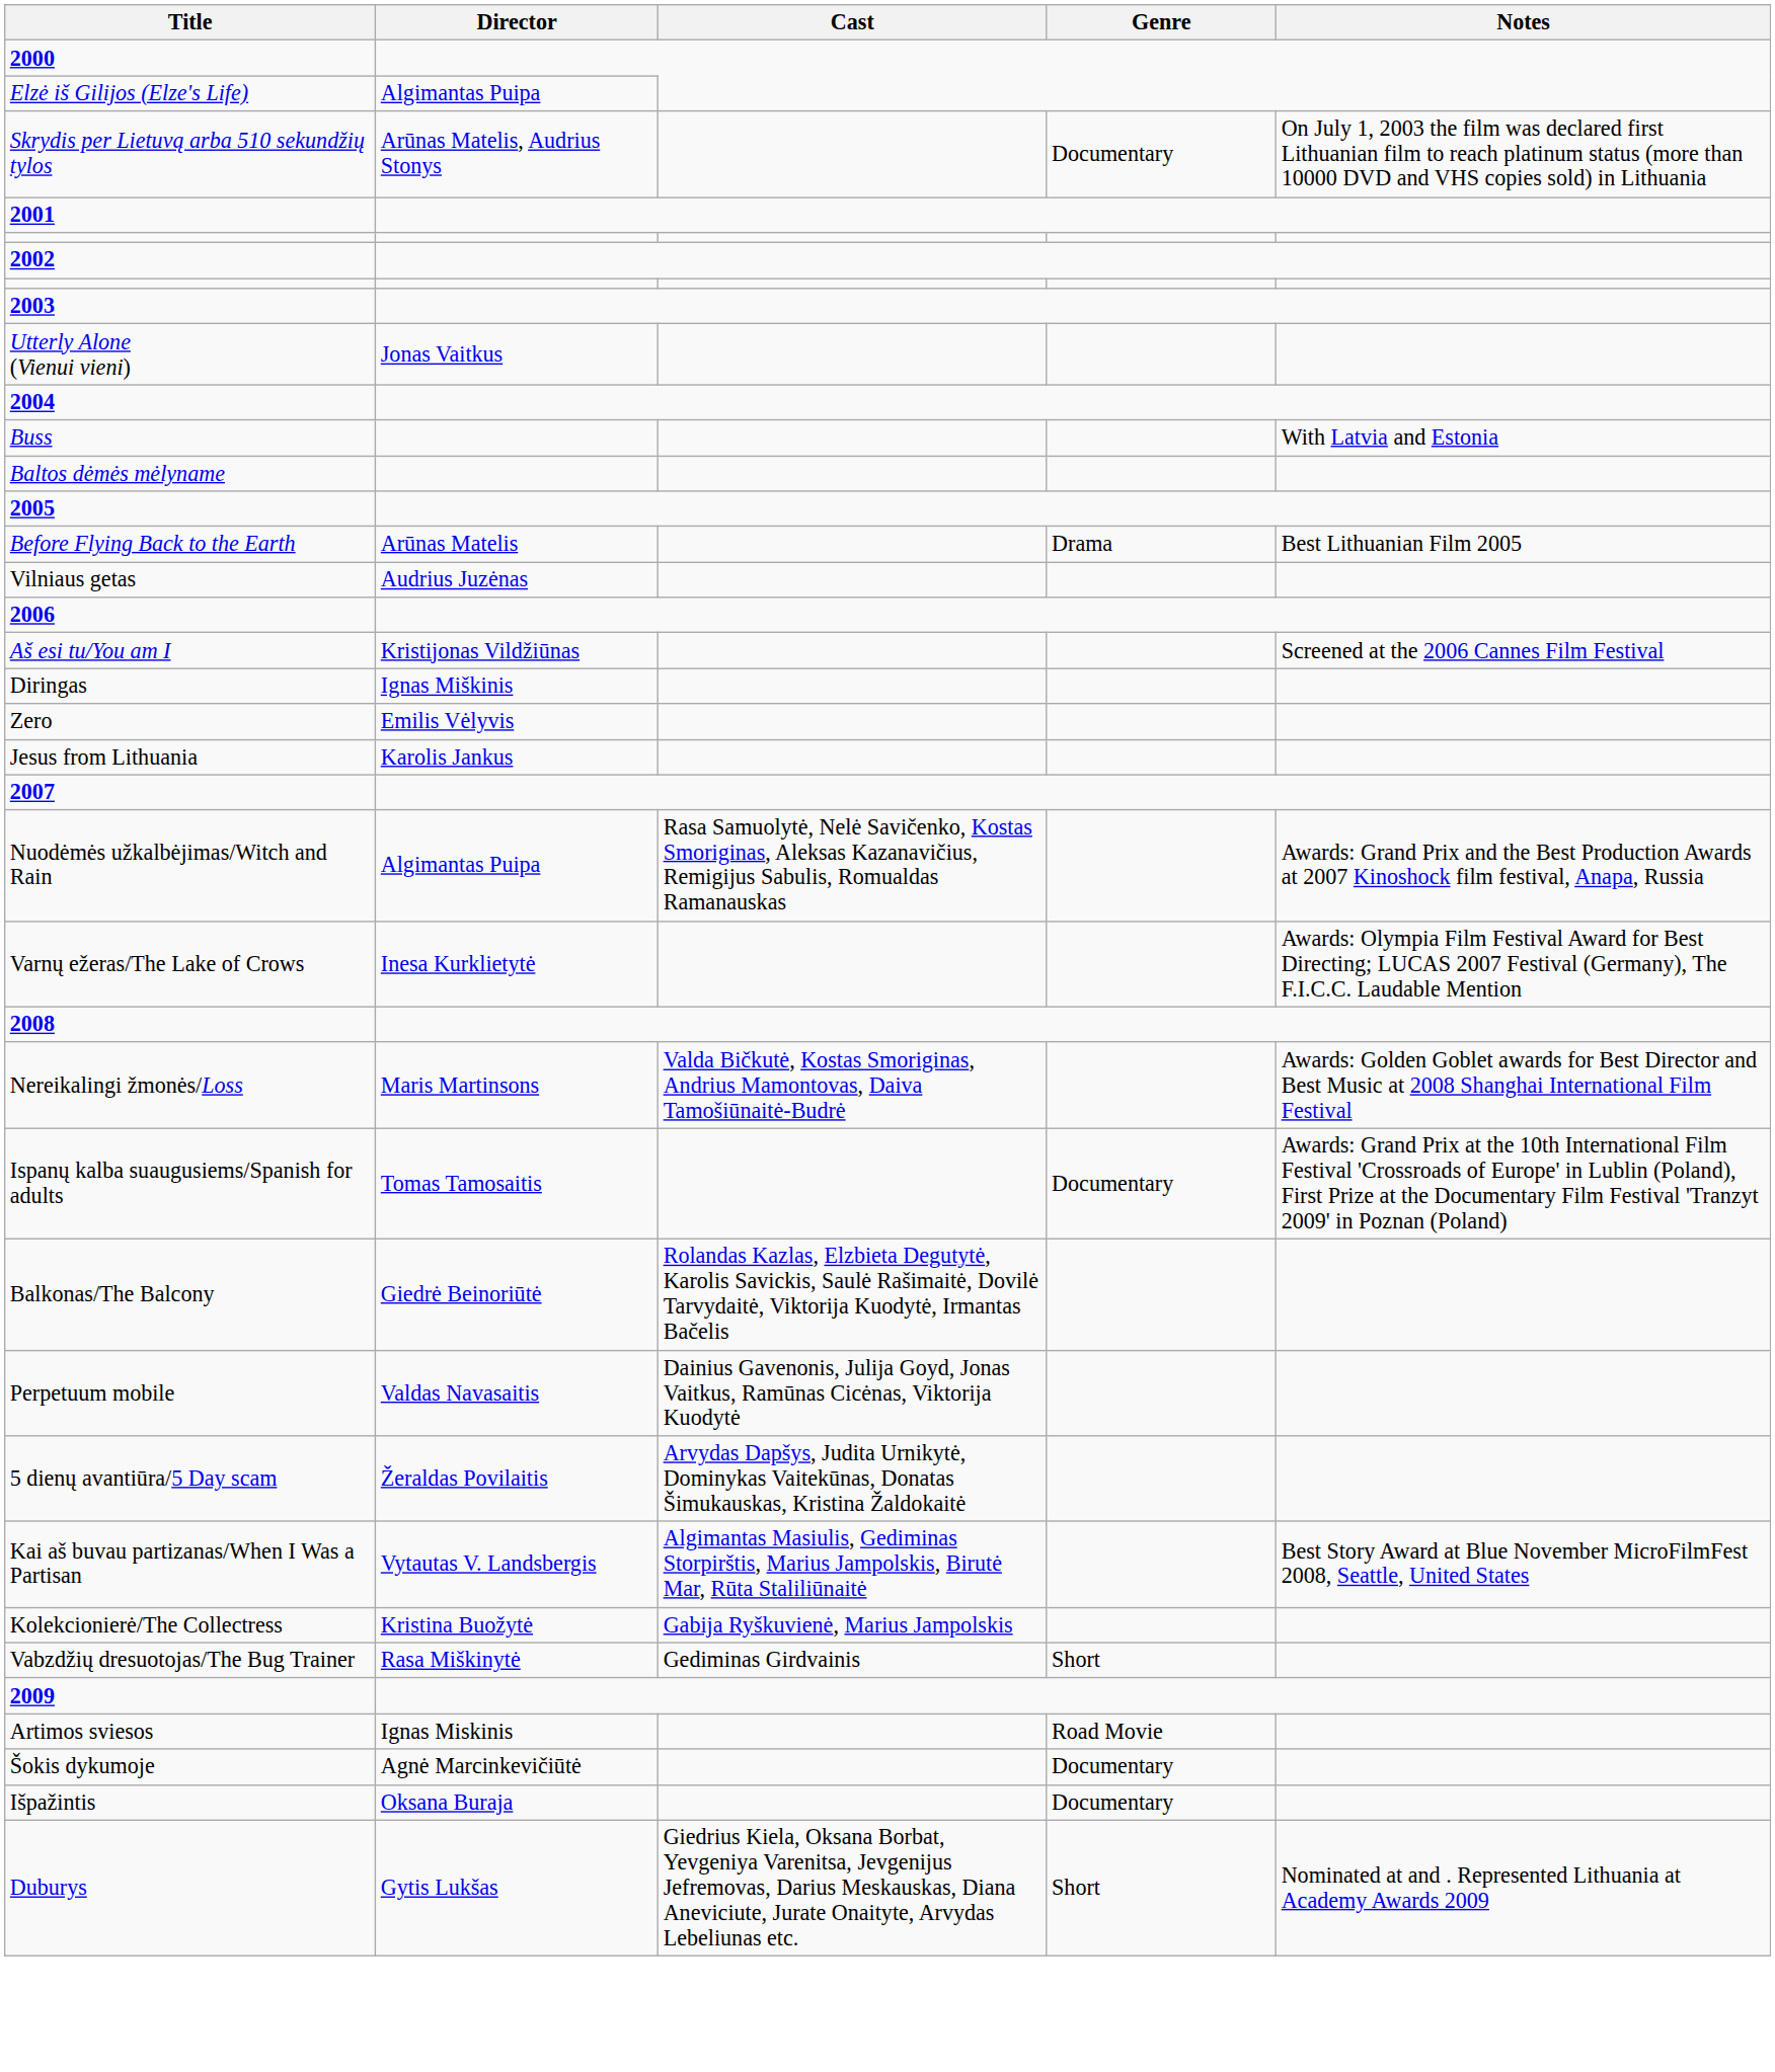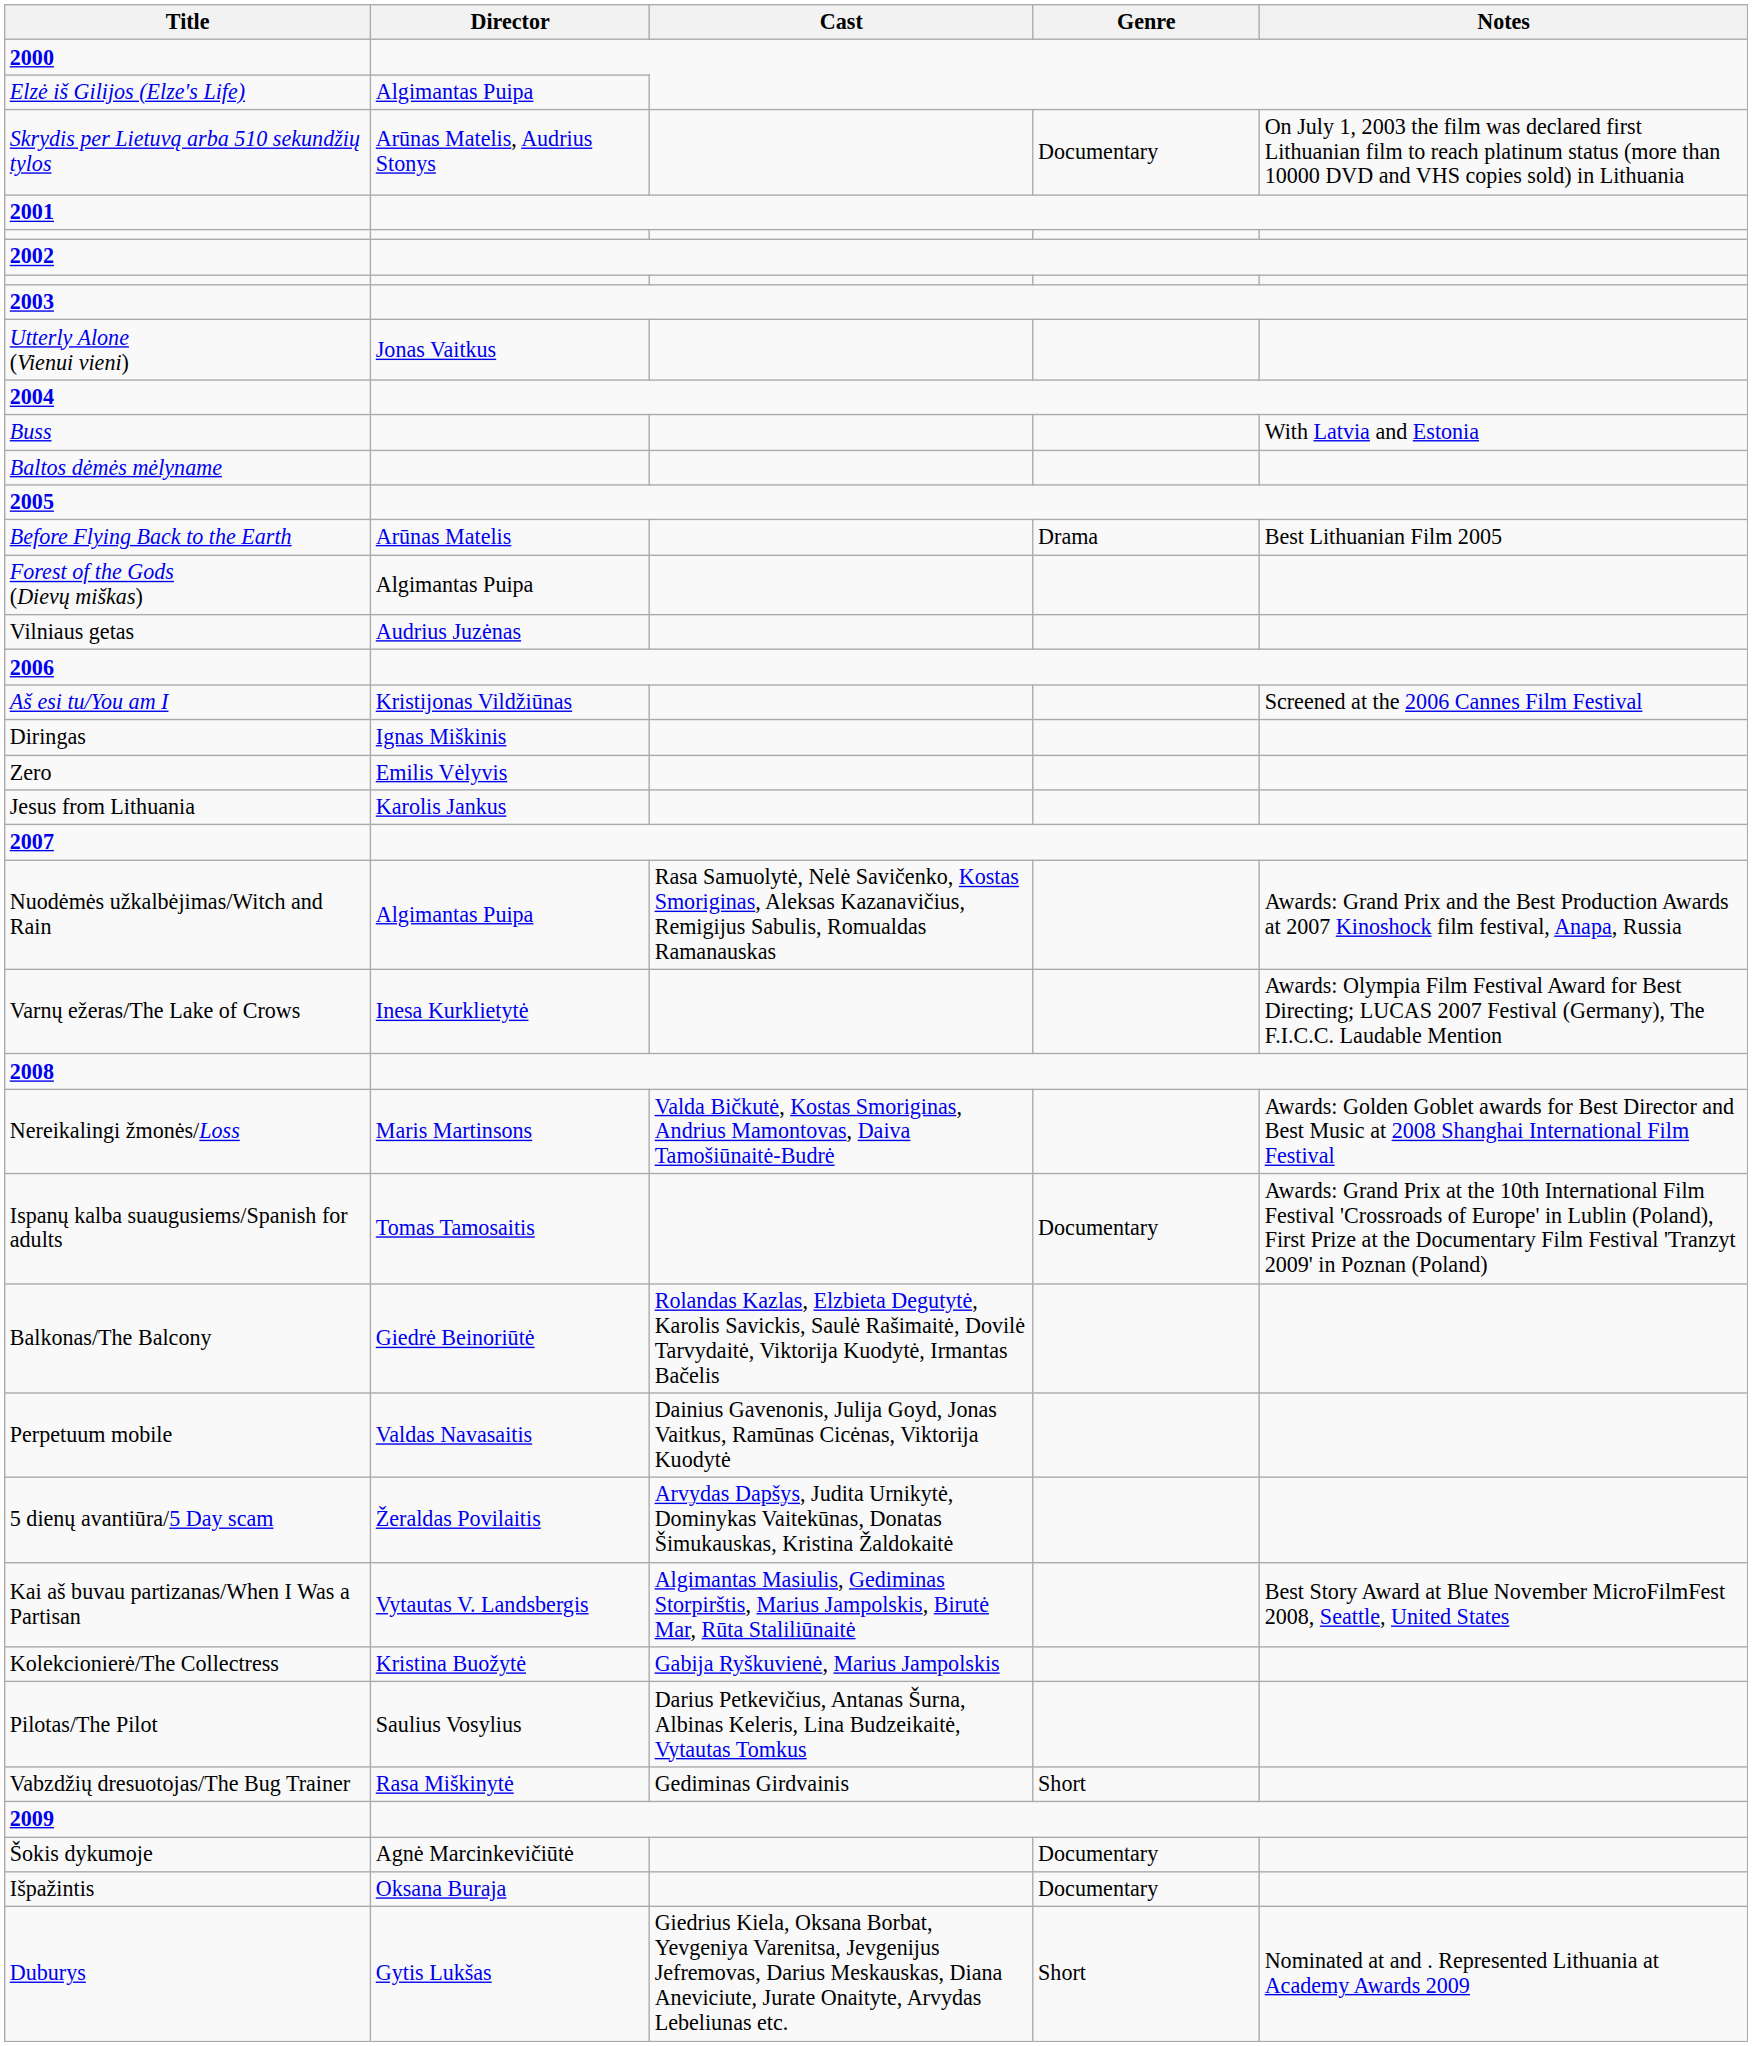 <table class="wikitable" width= "100%">
 <tr>
 <th width=21%>Title</th>
 <th width=16%>Director</th>
 <th width=22%>Cast</th>
 <th width=13%>Genre</th>
 <th width=28%>Notes</th>
 </tr>
 <tr>
 <td><strong><a href='#'>2000</a></strong></td>
 </tr>
 <tr>
 <td><em><a href='#'>Elzė iš Gilijos (Elze's Life)</a></em></td>
 <td><a href='#'>Algimantas Puipa</a></td>
 </tr>
 <tr>
 <td><em><a href='#'>Skrydis per Lietuvą arba 510 sekundžių tylos</a></em></td>
 <td><a href='#'>Arūnas Matelis</a>, <a href='#'>Audrius Stonys</a></td>
 <td></td>
 <td>Documentary</td>
 <td>On July 1, 2003 the film was declared first Lithuanian film to reach platinum status (more than 10000 DVD and VHS copies sold) in Lithuania</td>
 </tr>
 <tr>
 <td><strong><a href='#'>2001</a></strong></td>
 </tr>
 <tr>
 <td></td>
 <td></td>
 <td></td>
 <td></td>
 <td></td>
 </tr>
 <tr>
 <td><strong><a href='#'>2002</a></strong></td>
 </tr>
 <tr>
 <td></td>
 <td></td>
 <td></td>
 <td></td>
 <td></td>
 </tr>
 <tr>
 <td><strong><a href='#'>2003</a></strong></td>
 </tr>
 <tr>
 <td><em><a href='#'>Utterly Alone</a></em> <br> (<em>Vienui vieni</em>)</td>
 <td><a href='#'>Jonas Vaitkus</a></td>
 <td></td>
 <td></td>
 <td></td>
 </tr>
 <tr>
 <td><strong><a href='#'>2004</a></strong></td>
 </tr>
 <tr>
 <td><em><a href='#'>Buss</a></em></td>
 <td></td>
 <td></td>
 <td></td>
 <td>With <a href='#'>Latvia</a> and <a href='#'>Estonia</a></td>
 </tr>
 <tr>
 <td><em><a href='#'>Baltos dėmės mėlyname</a></em></td>
 <td></td>
 <td></td>
 <td></td>
 <td></td>
 </tr>
 <tr>
 <td><strong><a href='#'>2005</a></strong></td>
 </tr>
 <tr>
 <td><em><a href='#'>Before Flying Back to the Earth</a></em></td>
 <td><a href='#'>Arūnas Matelis</a></td>
 <td></td>
 <td>Drama</td>
 <td>Best Lithuanian Film 2005</td>
+</tr>
+<tr>
+<td><em><a href='#'>Forest of the Gods</a></em><br>(<em>Dievų miškas</em>)</td>
+<td>Algimantas Puipa</td>
+<td></td>
+<td></td>
+<td></td>
 </tr>
 <tr>
 <td>Vilniaus getas</td>
 <td><a href='#'>Audrius Juzėnas</a></td>
 <td></td>
 <td></td>
 <td></td>
 </tr>
 <tr>
 <td><strong><a href='#'>2006</a></strong></td>
 </tr>
 <tr>
 <td><em><a href='#'>Aš esi tu/You am I</a></em></td>
 <td><a href='#'>Kristijonas Vildžiūnas</a></td>
 <td></td>
 <td></td>
 <td>Screened at the <a href='#'>2006 Cannes Film Festival</a></td>
 </tr>
 <tr>
 <td>Diringas</td>
 <td><a href='#'>Ignas Miškinis</a></td>
 <td></td>
 <td></td>
 <td></td>
 </tr>
 <tr>
 <td>Zero</td>
 <td><a href='#'>Emilis Vėlyvis</a></td>
 <td></td>
 <td></td>
 <td></td>
 </tr>
 <tr>
 <td>Jesus from Lithuania</td>
 <td><a href='#'>Karolis Jankus</a></td>
 <td></td>
 <td></td>
 <td></td>
 </tr>
 <tr>
 <td><strong><a href='#'>2007</a></strong></td>
 </tr>
 <tr>
 <td>Nuodėmės užkalbėjimas/Witch and Rain</td>
 <td><a href='#'>Algimantas Puipa</a></td>
 <td>Rasa Samuolytė, Nelė Savičenko, <a href='#'>Kostas Smoriginas</a>, Aleksas Kazanavičius, Remigijus Sabulis, Romualdas Ramanauskas</td>
 <td></td>
 <td>Awards: Grand Prix and the Best Production Awards at 2007 <a href='#'>Kinoshock</a> film festival, <a href='#'>Anapa</a>, Russia</td>
 </tr>
 <tr>
 <td>Varnų ežeras/The Lake of Crows</td>
 <td><a href='#'>Inesa Kurklietytė</a></td>
 <td></td>
 <td></td>
 <td>Awards: Olympia Film Festival Award for Best Directing;  LUCAS 2007 Festival (Germany), The F.I.C.C. Laudable Mention</td>
 </tr>
 <tr>
 <td><strong><a href='#'>2008</a></strong></td>
 </tr>
 <tr>
 <td>Nereikalingi žmonės/<em><a href='#'>Loss</a></em></td>
 <td><a href='#'>Maris Martinsons</a></td>
 <td><a href='#'>Valda Bičkutė</a>, <a href='#'>Kostas Smoriginas</a>, <a href='#'>Andrius Mamontovas</a>, <a href='#'>Daiva Tamošiūnaitė-Budrė</a></td>
 <td></td>
 <td>Awards: Golden Goblet awards for Best Director and Best Music at <a href='#'>2008 Shanghai International Film Festival</a></td>
 </tr>
 <tr>
 <td>Ispanų kalba suaugusiems/Spanish for adults</td>
 <td><a href='#'>Tomas Tamosaitis</a></td>
 <td></td>
 <td>Documentary</td>
 <td>Awards: Grand Prix at the 10th International Film Festival 'Crossroads of Europe' in Lublin (Poland), First Prize at the Documentary Film Festival 'Tranzyt 2009' in Poznan (Poland)</td>
 </tr>
 <tr>
 <td>Balkonas/The Balcony</td>
 <td><a href='#'>Giedrė Beinoriūtė</a></td>
 <td><a href='#'>Rolandas Kazlas</a>, <a href='#'>Elzbieta Degutytė</a>, Karolis Savickis, Saulė Rašimaitė, Dovilė Tarvydaitė, Viktorija Kuodytė, Irmantas Bačelis</td>
 <td></td>
 <td></td>
 </tr>
 <tr>
 <td>Perpetuum mobile</td>
 <td><a href='#'>Valdas Navasaitis</a></td>
 <td>Dainius Gavenonis, Julija Goyd, Jonas Vaitkus, Ramūnas Cicėnas, Viktorija Kuodytė</td>
 <td></td>
 <td></td>
 </tr>
 <tr>
 <td>5 dienų avantiūra/<a href='#'>5 Day scam</a></td>
 <td><a href='#'>Žeraldas Povilaitis</a></td>
 <td><a href='#'>Arvydas Dapšys</a>, Judita Urnikytė, Dominykas Vaitekūnas, Donatas Šimukauskas, Kristina Žaldokaitė</td>
 <td></td>
 <td></td>
 </tr>
 <tr>
 <td>Kai aš buvau partizanas/When I Was a Partisan</td>
 <td><a href='#'>Vytautas V. Landsbergis</a></td>
 <td><a href='#'>Algimantas Masiulis</a>, <a href='#'>Gediminas Storpirštis</a>, <a href='#'>Marius Jampolskis</a>, <a href='#'>Birutė Mar</a>, <a href='#'>Rūta Staliliūnaitė</a></td>
 <td></td>
 <td>Best Story Award at Blue November MicroFilmFest 2008, <a href='#'>Seattle</a>, <a href='#'>United States</a></td>
 </tr>
 <tr>
 <td>Kolekcionierė/The Collectress</td>
 <td><a href='#'>Kristina Buožytė</a></td>
 <td><a href='#'>Gabija Ryškuvienė</a>, <a href='#'>Marius Jampolskis</a></td>
 <td></td>
 <td></td>
 </tr>
 <tr>
+<td>Pilotas/The Pilot</td>
+<td>Saulius Vosylius</td>
+<td>Darius Petkevičius, Antanas Šurna, Albinas Keleris, Lina Budzeikaitė, <a href='#'>Vytautas Tomkus</a></td>
+<td></td>
+<td></td>
+</tr>
+<tr>
 <td>Vabzdžių dresuotojas/The Bug Trainer</td>
 <td><a href='#'>Rasa Miškinytė</a></td>
 <td>Gediminas Girdvainis</td>
 <td>Short</td>
 <td></td>
 </tr>
 <tr>
 <td><strong><a href='#'>2009</a></strong></td>
-</tr>
-<tr>
-<td>Artimos sviesos</td>
-<td>Ignas Miskinis</td>
-<td></td>
-<td>Road Movie</td>
-<td></td>
 </tr>
 <tr>
 <td>Šokis dykumoje</td>
 <td>Agnė Marcinkevičiūtė</td>
 <td></td>
 <td>Documentary</td>
 <td></td>
 </tr>
 <tr>
 <td>Išpažintis</td>
 <td><a href='#'>Oksana Buraja</a></td>
 <td></td>
 <td>Documentary</td>
 <td></td>
 </tr>
 <tr>
 <td><a href='#'>Duburys</a></td>
 <td><a href='#'>Gytis Lukšas</a></td>
 <td>Giedrius Kiela, Oksana Borbat, Yevgeniya Varenitsa, Jevgenijus Jefremovas, Darius Meskauskas, Diana Aneviciute, Jurate Onaityte, Arvydas Lebeliunas etc.</td>
 <td>Short</td>
 <td>Nominated at  and . Represented Lithuania at <a href='#'>Academy Awards 2009</a></td>
 </tr>
 </table>
